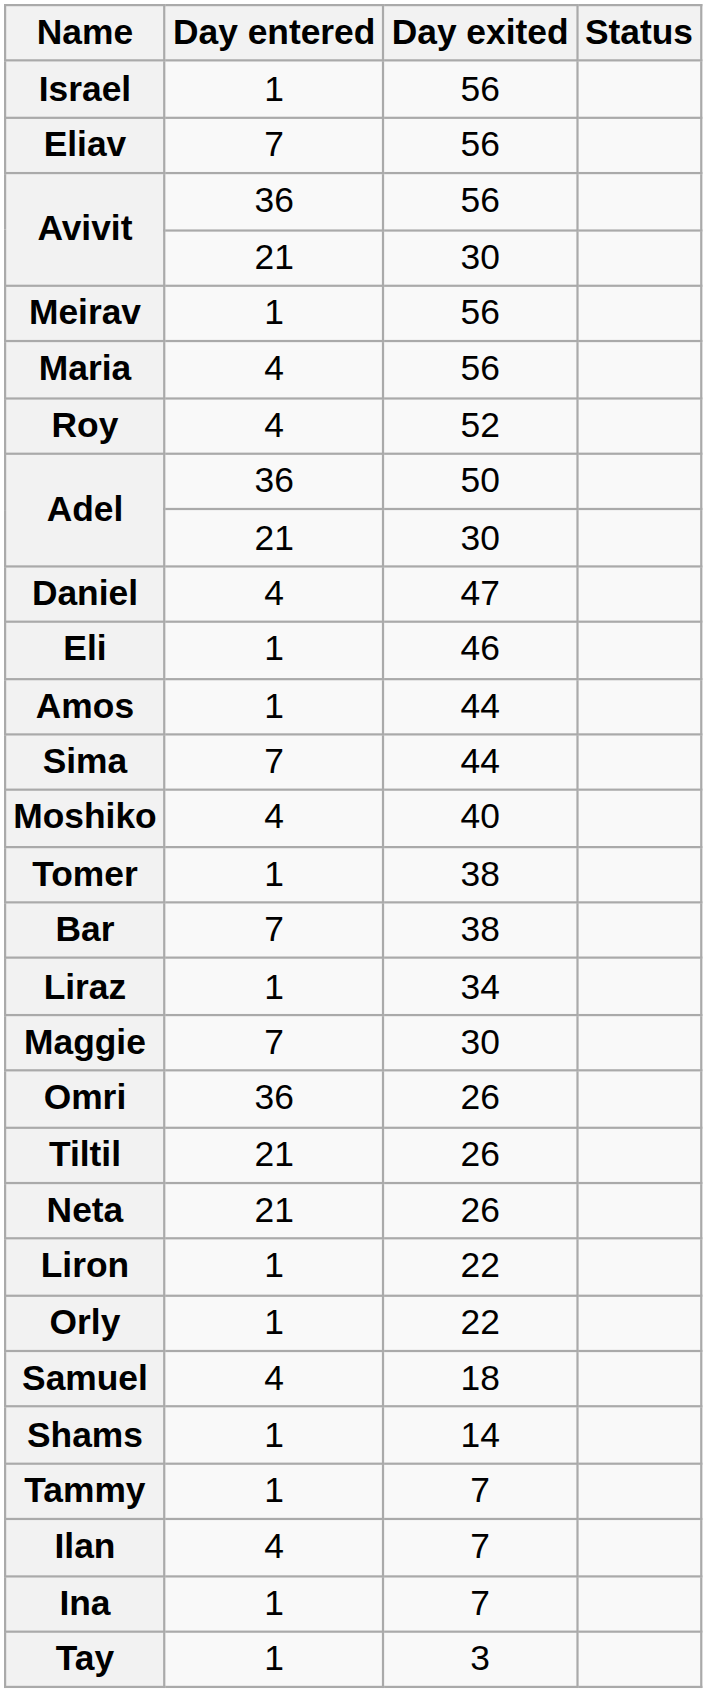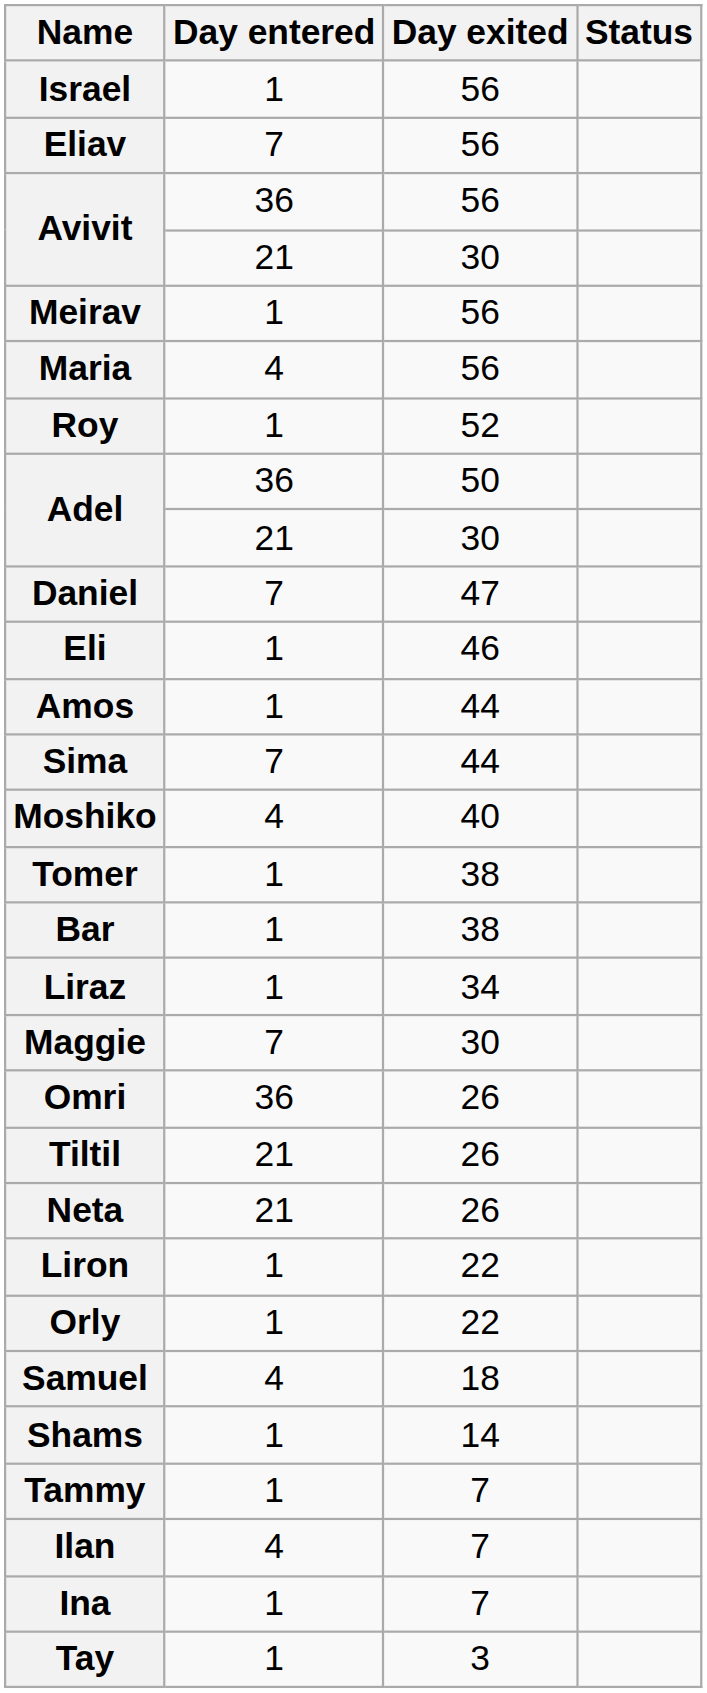 <table class="wikitable sortable" style="text-align:center;">
 <tr>
 <th>Name</th>
 <th>Day entered</th>
 <th>Day exited</th>
 <th>Status</th>
 </tr>
 <tr>
 <th>Israel</th>
 <td>1</td>
 <td>56</td>
 <td></td>
 </tr>
 <tr>
 <th>Eliav</th>
 <td>7</td>
 <td>56</td>
 <td></td>
 </tr>
 <tr>
 <th rowspan="2">Avivit</th>
 <td>36</td>
 <td>56</td>
 <td></td>
 </tr>
 <tr>
 <td>21</td>
 <td>30</td>
 <td></td>
 </tr>
 <tr>
 <th>Meirav</th>
 <td>1</td>
 <td>56</td>
 <td></td>
 </tr>
 <tr>
 <th>Maria</th>
 <td>4</td>
 <td>56</td>
 <td></td>
 </tr>
 <tr>
 <th>Roy</th>
-<td>4</td>
+<td>1</td>
 <td>52</td>
 <td></td>
 </tr>
 <tr>
 <th rowspan="2">Adel</th>
 <td>36</td>
 <td>50</td>
 <td></td>
 </tr>
 <tr>
 <td>21</td>
 <td>30</td>
 <td></td>
 </tr>
 <tr>
 <th>Daniel</th>
-<td>4</td>
+<td>7</td>
 <td>47</td>
 <td></td>
 </tr>
 <tr>
 <th>Eli</th>
 <td>1</td>
 <td>46</td>
 <td></td>
 </tr>
 <tr>
 <th>Amos</th>
 <td>1</td>
 <td>44</td>
 <td></td>
 </tr>
 <tr>
 <th>Sima</th>
 <td>7</td>
 <td>44</td>
 <td></td>
 </tr>
 <tr>
 <th>Moshiko</th>
 <td>4</td>
 <td>40</td>
 <td></td>
 </tr>
 <tr>
 <th>Tomer</th>
 <td>1</td>
 <td>38</td>
 <td></td>
 </tr>
 <tr>
 <th>Bar</th>
-<td>7</td>
+<td>1</td>
 <td>38</td>
 <td></td>
 </tr>
 <tr>
 <th>Liraz</th>
 <td>1</td>
 <td>34</td>
 <td></td>
 </tr>
 <tr>
 <th>Maggie</th>
 <td>7</td>
 <td>30</td>
 <td></td>
 </tr>
 <tr>
 <th>Omri</th>
 <td>36</td>
 <td>26</td>
 <td></td>
 </tr>
 <tr>
 <th>Tiltil</th>
 <td>21</td>
 <td>26</td>
 <td></td>
 </tr>
 <tr>
 <th>Neta</th>
 <td>21</td>
 <td>26</td>
 <td></td>
 </tr>
 <tr>
 <th>Liron</th>
 <td>1</td>
 <td>22</td>
 <td></td>
 </tr>
 <tr>
 <th>Orly</th>
 <td>1</td>
 <td>22</td>
 <td></td>
 </tr>
 <tr>
 <th>Samuel</th>
 <td>4</td>
 <td>18</td>
 <td></td>
 </tr>
 <tr>
 <th>Shams</th>
 <td>1</td>
 <td>14</td>
 <td></td>
 </tr>
 <tr>
 <th>Tammy</th>
 <td>1</td>
 <td>7</td>
 <td></td>
 </tr>
 <tr>
 <th>Ilan</th>
 <td>4</td>
 <td>7</td>
 <td></td>
 </tr>
 <tr>
 <th>Ina</th>
 <td>1</td>
 <td>7</td>
 <td></td>
 </tr>
 <tr>
 <th>Tay</th>
 <td>1</td>
 <td>3</td>
 <td></td>
 </tr>
 </table>
